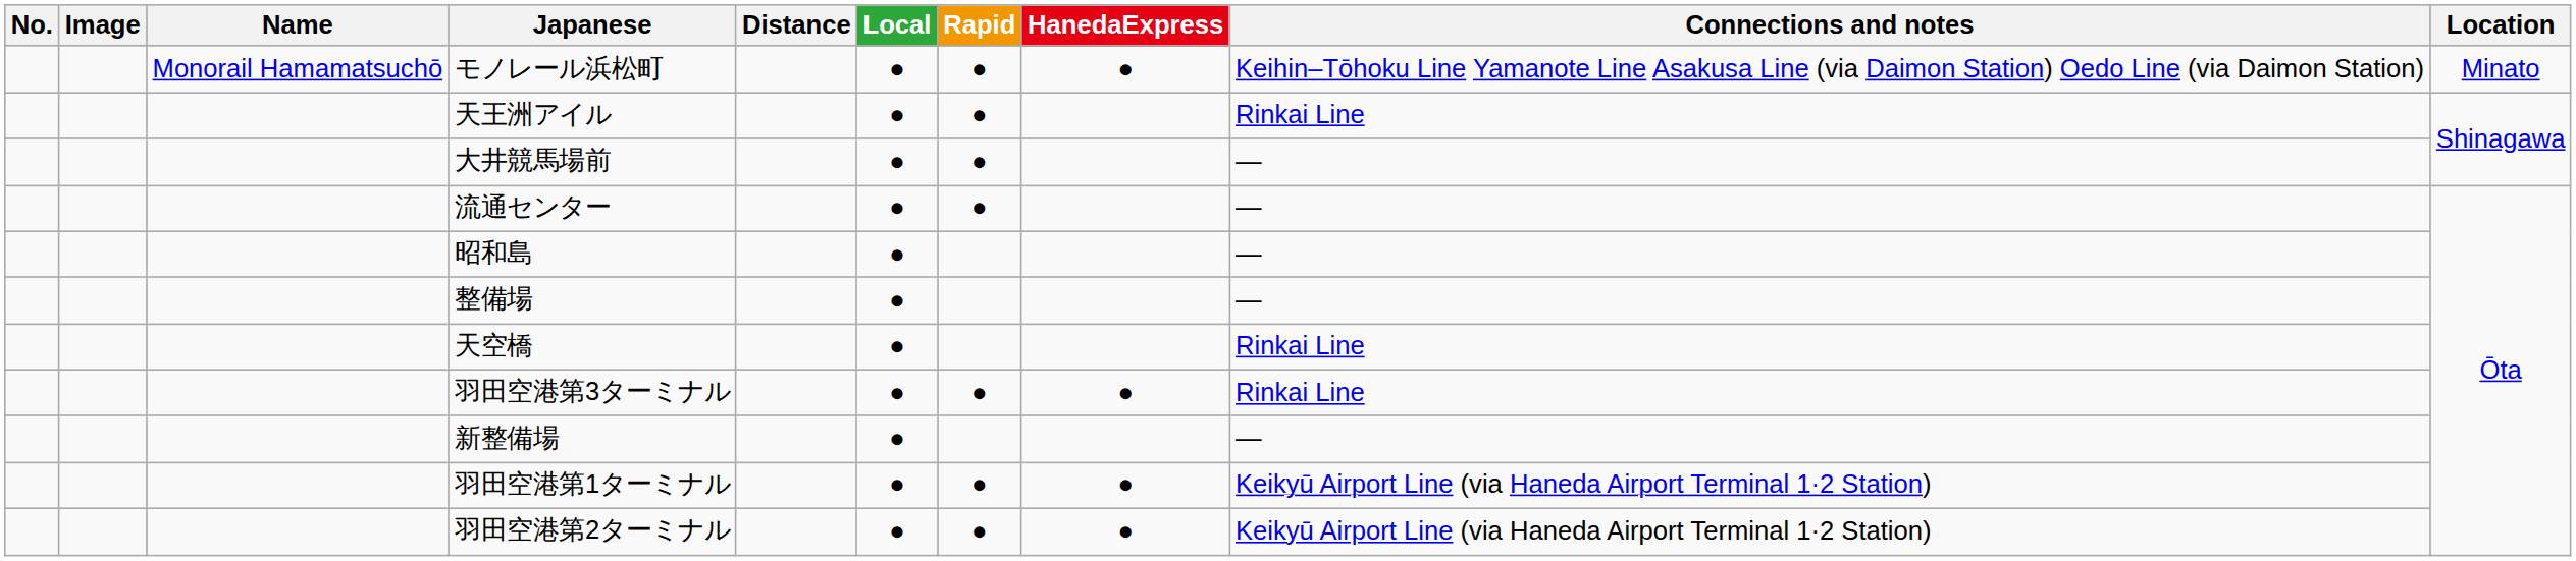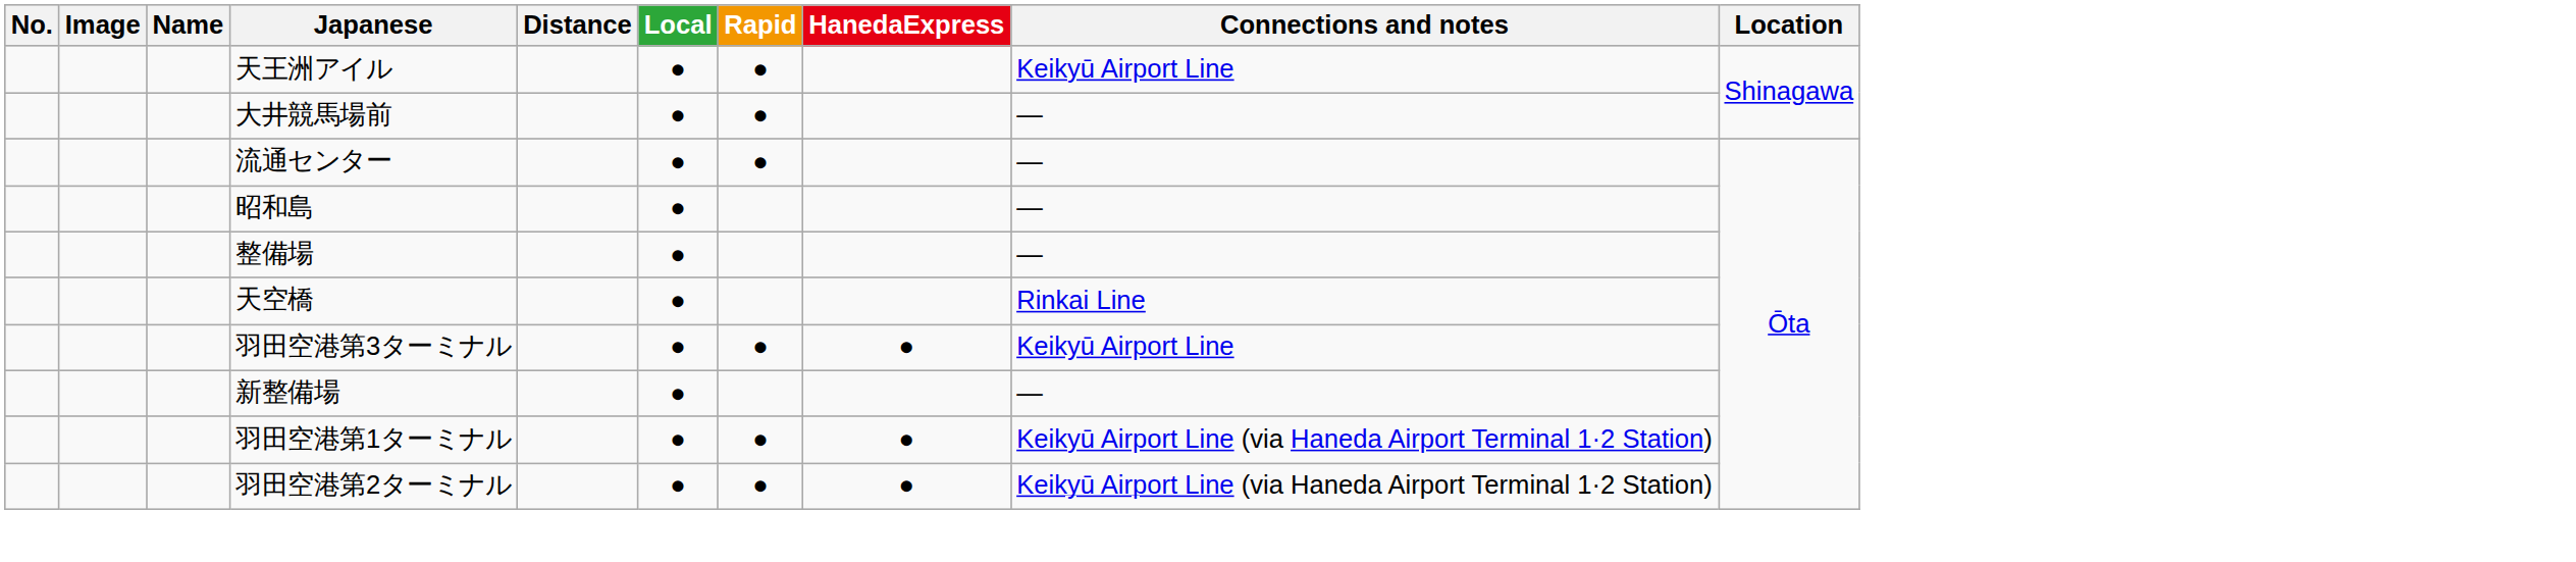 <table class=wikitable>
 <tr>
 <th>No.</th>
 <th>Image</th>
 <th>Name</th>
 <th>Japanese</th>
 <th>Distance</th>
 <th style="background-color:#2ca739; color:#ffffff;">Local</th>
 <th style="background-color:#f39700; color:#ffffff;">Rapid</th>
 <th style="background-color:#e60013; color:#ffffff;">HanedaExpress</th>
 <th>Connections and notes</th>
 <th>Location</th>
 </tr>
 <tr>
 <td></td>
 <td></td>
-<td><a href='#'>Monorail Hamamatsuchō</a></td>
-<td>モノレール浜松町</td>
-<td align="right"></td>
-<td align="center">●</td>
-<td align="center">●</td>
-<td align="center">●</td>
-<td> <a href='#'>Keihin–Tōhoku Line</a> <a href='#'>Yamanote Line</a> <a href='#'>Asakusa Line</a> (via <a href='#'>Daimon Station</a>) <a href='#'>Oedo Line</a> (via Daimon Station)</td>
-<td align="center"><a href='#'>Minato</a></td>
-</tr>
-<tr>
-<td></td>
-<td></td>
 <td></td>
 <td>天王洲アイル</td>
 <td align="right"></td>
 <td align="center">●</td>
 <td align="center">●</td>
 <td align="center" ></td>
-<td> <a href='#'>Rinkai Line</a></td>
+<td> <a href='#'>Keikyū Airport Line</a></td>
 <td rowspan="2" align="center"><a href='#'>Shinagawa</a></td>
 </tr>
 <tr>
 <td></td>
 <td></td>
 <td></td>
 <td>大井競馬場前</td>
 <td align="right"></td>
 <td align="center">●</td>
 <td align="center">●</td>
 <td align="center" ></td>
 <td>—</td>
 </tr>
 <tr>
 <td></td>
 <td></td>
 <td></td>
 <td>流通センター</td>
 <td align="right"></td>
 <td align="center">●</td>
 <td align="center">●</td>
 <td align="center" ></td>
 <td>—</td>
 <td rowspan="8" align="center"><a href='#'>Ōta</a></td>
 </tr>
 <tr>
 <td></td>
 <td></td>
 <td></td>
 <td>昭和島</td>
 <td align="right"></td>
 <td align="center">●</td>
 <td align="center" ></td>
 <td align="center" ></td>
 <td>—</td>
 </tr>
 <tr>
 <td></td>
 <td></td>
 <td></td>
 <td>整備場</td>
 <td align="right"></td>
 <td align="center">●</td>
 <td align="center" ></td>
 <td align="center" ></td>
 <td>—</td>
 </tr>
 <tr>
 <td></td>
 <td></td>
 <td></td>
 <td>天空橋</td>
 <td align="right"></td>
 <td align="center">●</td>
 <td align="center" ></td>
 <td align="center" ></td>
 <td> <a href='#'>Rinkai Line</a></td>
 </tr>
 <tr>
 <td></td>
 <td></td>
 <td></td>
 <td>羽田空港第3ターミナル</td>
 <td align="right"></td>
 <td align="center">●</td>
 <td align="center">●</td>
 <td align="center">●</td>
-<td> <a href='#'>Rinkai Line</a></td>
+<td> <a href='#'>Keikyū Airport Line</a></td>
 </tr>
 <tr>
 <td></td>
 <td></td>
 <td></td>
 <td>新整備場</td>
 <td align="right"></td>
 <td align="center">●</td>
 <td align="center" ></td>
 <td align="center" ></td>
 <td>—</td>
 </tr>
 <tr>
 <td></td>
 <td></td>
 <td></td>
 <td>羽田空港第1ターミナル</td>
 <td align="right"></td>
 <td align="center">●</td>
 <td align="center">●</td>
 <td align="center">●</td>
 <td> <a href='#'>Keikyū Airport Line</a> (via <a href='#'>Haneda Airport Terminal 1·2 Station</a>)</td>
 </tr>
 <tr>
 <td></td>
 <td></td>
 <td></td>
 <td>羽田空港第2ターミナル</td>
 <td align="right"></td>
 <td align="center">●</td>
 <td align="center">●</td>
 <td align="center">●</td>
 <td> <a href='#'>Keikyū Airport Line</a> (via Haneda Airport Terminal 1·2 Station)</td>
 </tr>
 </table>
